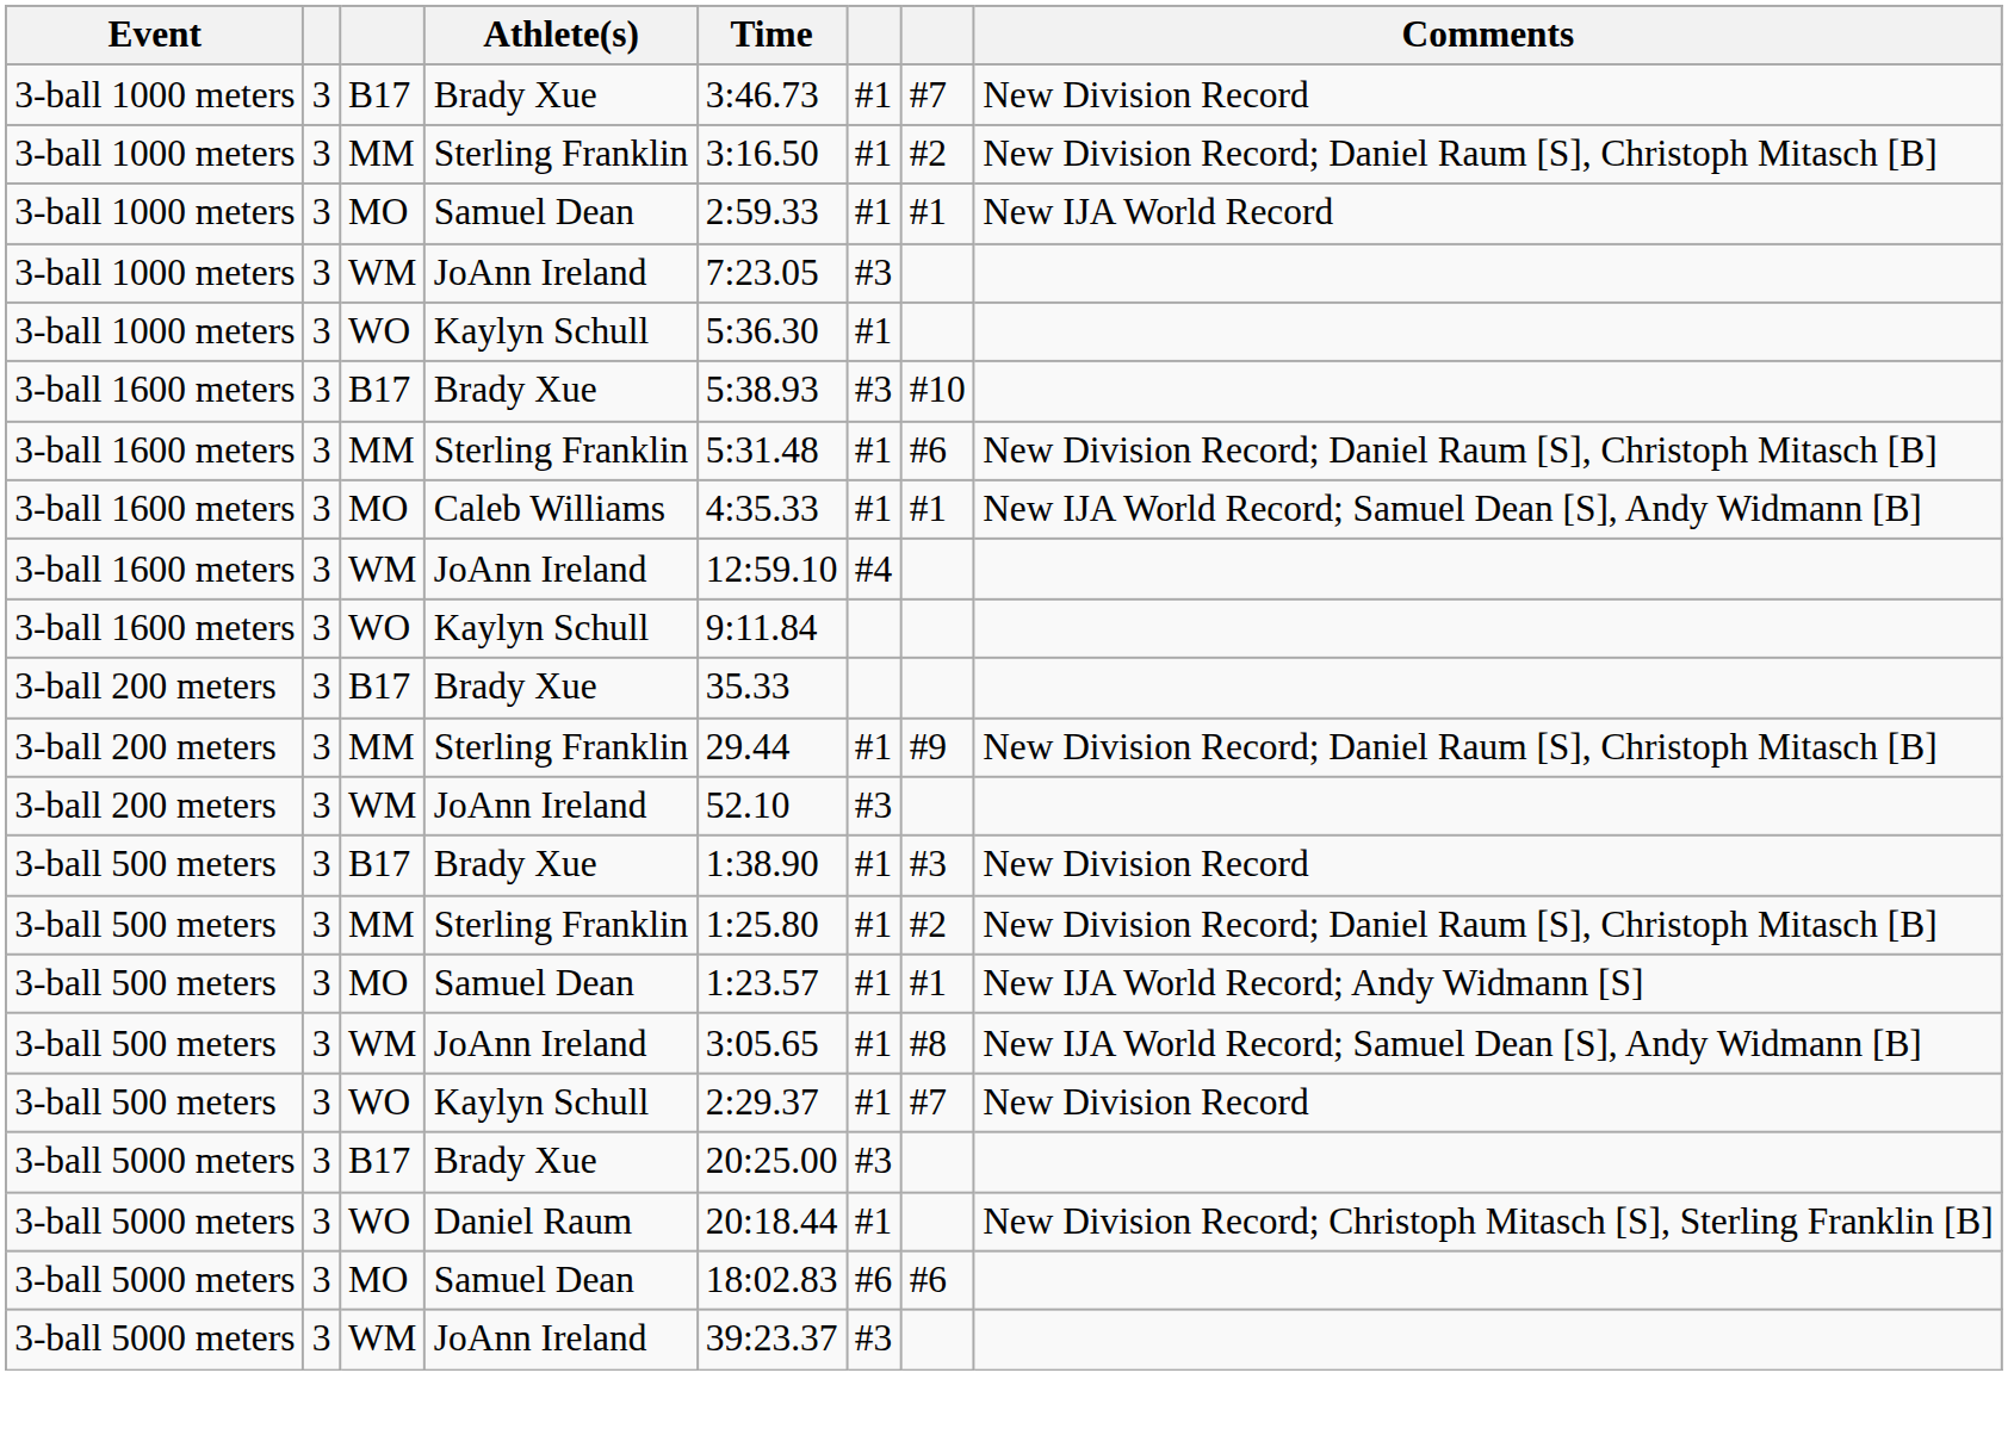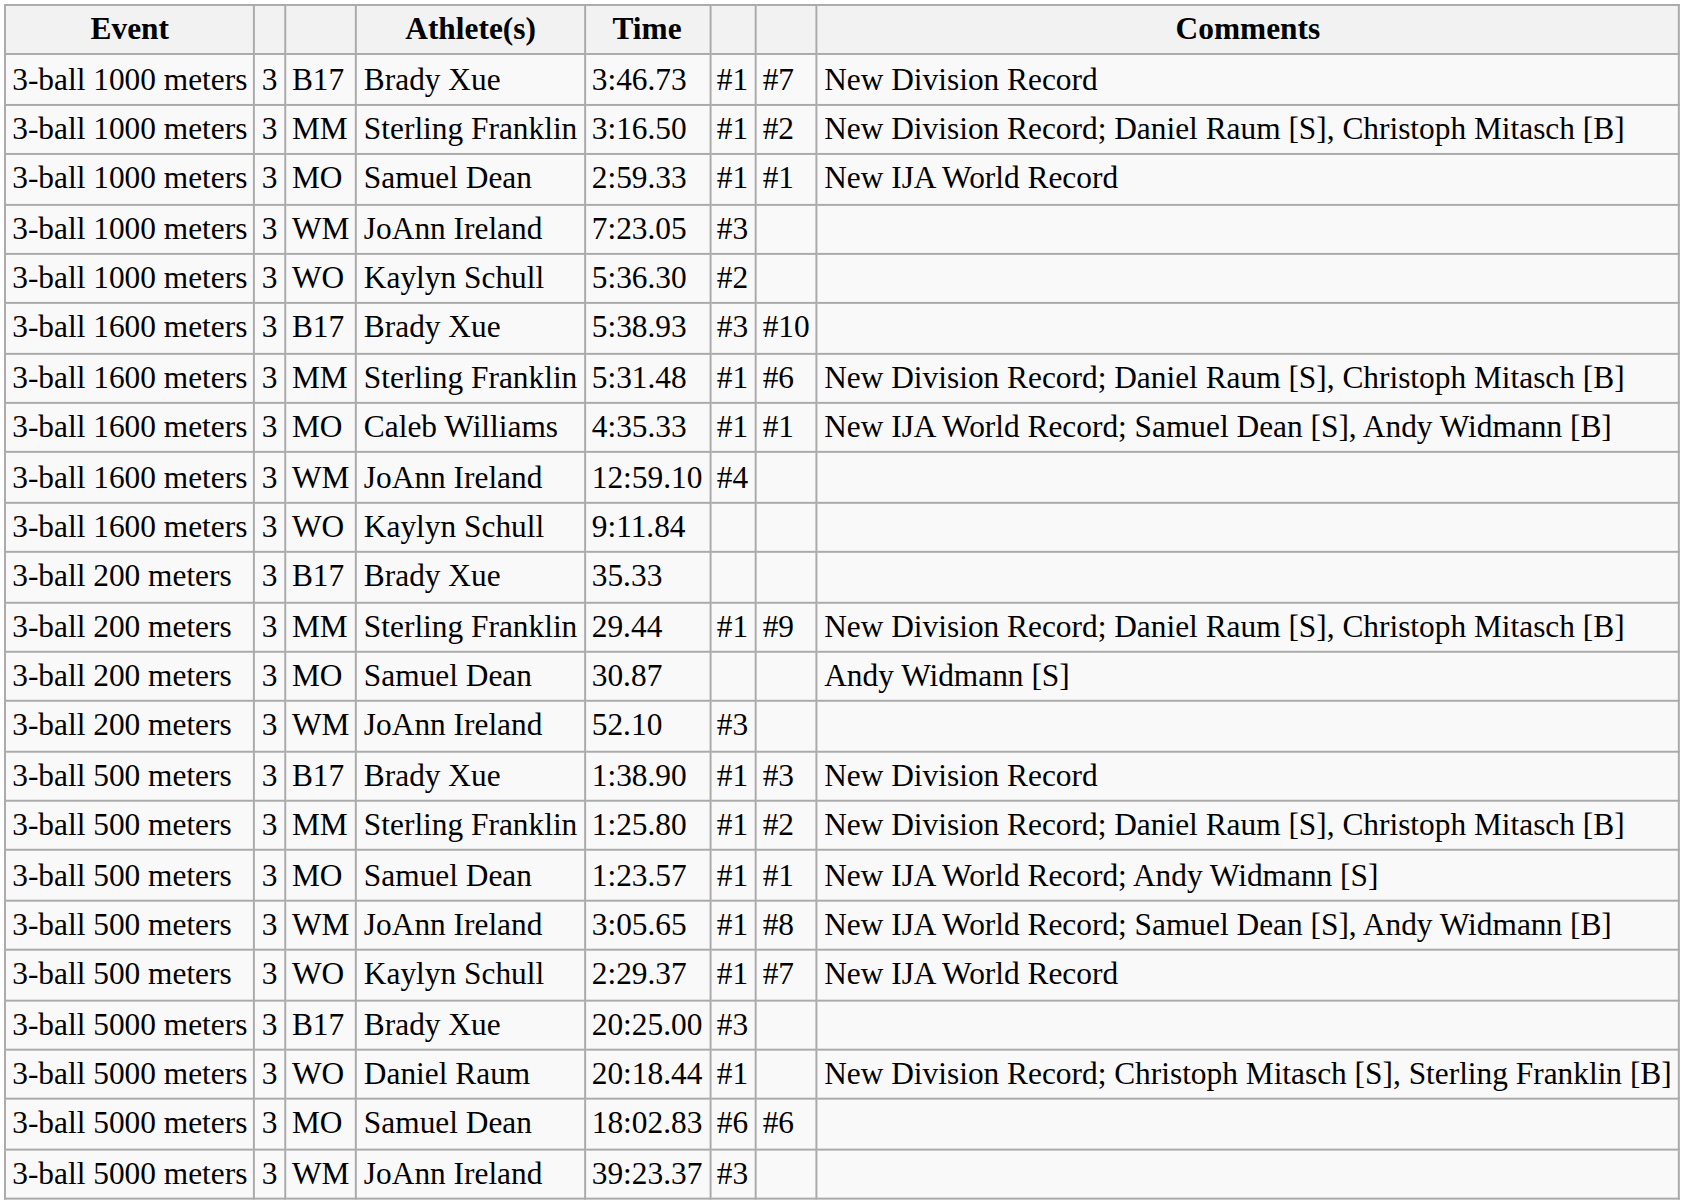 <table class="wikitable sortable">
 <tr>
 <th>Event</th>
 <th></th>
 <th></th>
 <th>Athlete(s)</th>
 <th>Time</th>
 <th></th>
 <th></th>
 <th>Comments</th>
 </tr>
 <tr>
 <td>3-ball 1000 meters</td>
 <td>3</td>
 <td>B17</td>
 <td>Brady Xue</td>
 <td>3:46.73</td>
 <td>#1</td>
 <td>#7</td>
 <td>New Division Record</td>
 </tr>
 <tr>
 <td>3-ball 1000 meters</td>
 <td>3</td>
 <td>MM</td>
 <td>Sterling Franklin</td>
 <td>3:16.50</td>
 <td>#1</td>
 <td>#2</td>
 <td>New Division Record;  Daniel Raum [S], Christoph Mitasch [B]</td>
 </tr>
 <tr>
 <td>3-ball 1000 meters</td>
 <td>3</td>
 <td>MO</td>
 <td>Samuel Dean</td>
 <td>2:59.33</td>
 <td>#1</td>
 <td>#1</td>
 <td>New IJA World Record</td>
 </tr>
 <tr>
 <td>3-ball 1000 meters</td>
 <td>3</td>
 <td>WM</td>
 <td>JoAnn Ireland</td>
 <td>7:23.05</td>
 <td>#3</td>
 <td></td>
 <td></td>
 </tr>
 <tr>
 <td>3-ball 1000 meters</td>
 <td>3</td>
 <td>WO</td>
 <td>Kaylyn Schull</td>
 <td>5:36.30</td>
-<td>#1</td>
+<td>#2</td>
 <td></td>
 <td></td>
 </tr>
 <tr>
 <td>3-ball 1600 meters</td>
 <td>3</td>
 <td>B17</td>
 <td>Brady Xue</td>
 <td>5:38.93</td>
 <td>#3</td>
 <td>#10</td>
 <td></td>
 </tr>
 <tr>
 <td>3-ball 1600 meters</td>
 <td>3</td>
 <td>MM</td>
 <td>Sterling Franklin</td>
 <td>5:31.48</td>
 <td>#1</td>
 <td>#6</td>
 <td>New Division Record;  Daniel Raum [S], Christoph Mitasch [B]</td>
 </tr>
 <tr>
 <td>3-ball 1600 meters</td>
 <td>3</td>
 <td>MO</td>
 <td>Caleb Williams</td>
 <td>4:35.33</td>
 <td>#1</td>
 <td>#1</td>
 <td>New IJA World Record;  Samuel Dean [S], Andy Widmann [B]</td>
 </tr>
 <tr>
 <td>3-ball 1600 meters</td>
 <td>3</td>
 <td>WM</td>
 <td>JoAnn Ireland</td>
 <td>12:59.10</td>
 <td>#4</td>
 <td></td>
 <td></td>
 </tr>
 <tr>
 <td>3-ball 1600 meters</td>
 <td>3</td>
 <td>WO</td>
 <td>Kaylyn Schull</td>
 <td>9:11.84</td>
 <td></td>
 <td></td>
 <td></td>
 </tr>
 <tr>
 <td>3-ball 200 meters</td>
 <td>3</td>
 <td>B17</td>
 <td>Brady Xue</td>
 <td>35.33</td>
 <td></td>
 <td></td>
 <td></td>
 </tr>
 <tr>
 <td>3-ball 200 meters</td>
 <td>3</td>
 <td>MM</td>
 <td>Sterling Franklin</td>
 <td>29.44</td>
 <td>#1</td>
 <td>#9</td>
 <td>New Division Record;  Daniel Raum [S], Christoph Mitasch [B]</td>
 </tr>
 <tr>
 <td>3-ball 200 meters</td>
 <td>3</td>
+<td>MO</td>
+<td>Samuel Dean</td>
+<td>30.87</td>
+<td></td>
+<td></td>
+<td>Andy Widmann [S]</td>
+</tr>
+<tr>
+<td>3-ball 200 meters</td>
+<td>3</td>
 <td>WM</td>
 <td>JoAnn Ireland</td>
 <td>52.10</td>
 <td>#3</td>
 <td></td>
 <td></td>
 </tr>
 <tr>
 <td>3-ball 500 meters</td>
 <td>3</td>
 <td>B17</td>
 <td>Brady Xue</td>
 <td>1:38.90</td>
 <td>#1</td>
 <td>#3</td>
 <td>New Division Record</td>
 </tr>
 <tr>
 <td>3-ball 500 meters</td>
 <td>3</td>
 <td>MM</td>
 <td>Sterling Franklin</td>
 <td>1:25.80</td>
 <td>#1</td>
 <td>#2</td>
 <td>New Division Record;  Daniel Raum [S], Christoph Mitasch [B]</td>
 </tr>
 <tr>
 <td>3-ball 500 meters</td>
 <td>3</td>
 <td>MO</td>
 <td>Samuel Dean</td>
 <td>1:23.57</td>
 <td>#1</td>
 <td>#1</td>
 <td>New IJA World Record;  Andy Widmann [S]</td>
 </tr>
 <tr>
 <td>3-ball 500 meters</td>
 <td>3</td>
 <td>WM</td>
 <td>JoAnn Ireland</td>
 <td>3:05.65</td>
 <td>#1</td>
 <td>#8</td>
 <td>New IJA World Record;  Samuel Dean [S], Andy Widmann [B]</td>
 </tr>
 <tr>
 <td>3-ball 500 meters</td>
 <td>3</td>
 <td>WO</td>
 <td>Kaylyn Schull</td>
 <td>2:29.37</td>
 <td>#1</td>
 <td>#7</td>
-<td>New Division Record</td>
+<td>New IJA World Record</td>
 </tr>
 <tr>
 <td>3-ball 5000 meters</td>
 <td>3</td>
 <td>B17</td>
 <td>Brady Xue</td>
 <td>20:25.00</td>
 <td>#3</td>
 <td></td>
 <td></td>
 </tr>
 <tr>
 <td>3-ball 5000 meters</td>
 <td>3</td>
 <td>WO</td>
 <td>Daniel Raum</td>
 <td>20:18.44</td>
 <td>#1</td>
 <td></td>
 <td>New Division Record;  Christoph Mitasch [S], Sterling Franklin [B]</td>
 </tr>
 <tr>
 <td>3-ball 5000 meters</td>
 <td>3</td>
 <td>MO</td>
 <td>Samuel Dean</td>
 <td>18:02.83</td>
 <td>#6</td>
 <td>#6</td>
 <td></td>
 </tr>
 <tr>
 <td>3-ball 5000 meters</td>
 <td>3</td>
 <td>WM</td>
 <td>JoAnn Ireland</td>
 <td>39:23.37</td>
 <td>#3</td>
 <td></td>
 <td></td>
 </tr>
 </table>
